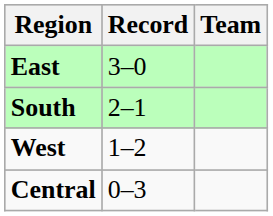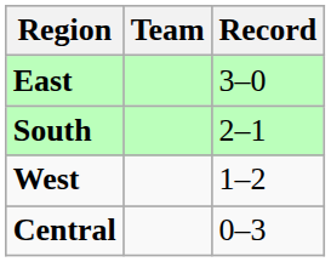 <table class="wikitable">
 <tr>
 <th>Region</th>
+<th>Team</th>
 <th>Record</th>
-<th>Team</th>
 </tr>
 <tr bgcolor=#bbffbb>
 <td><strong>East</strong></td>
+<td></td>
 <td>3–0</td>
-<td></td>
 </tr>
 <tr bgcolor=#bbffbb>
 <td><strong>South</strong></td>
+<td></td>
 <td>2–1</td>
-<td></td>
 </tr>
 <tr>
 <td><strong>West</strong></td>
+<td></td>
 <td>1–2</td>
-<td></td>
 </tr>
 <tr>
 <td><strong>Central</strong></td>
+<td></td>
 <td>0–3</td>
-<td></td>
 </tr>
 </table>
